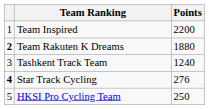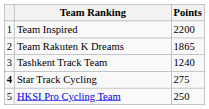 <table class="wikitable col3right">
 <tr>
 <th></th>
 <th style="width:230px; white-space:nowrap;">Team Ranking</th>
 <th style="width:20px;">Points</th>
 </tr>
 <tr>
 <td>1</td>
 <td> Team Inspired</td>
 <td>2200</td>
 </tr>
 <tr>
-<td><strong>2</strong></td>
+<td>2</td>
 <td> Team Rakuten K Dreams</td>
-<td>1880</td>
+<td>1865</td>
 </tr>
 <tr>
 <td>3</td>
 <td> Tashkent Track Team</td>
 <td>1240</td>
 </tr>
 <tr>
 <td><strong>4</strong></td>
 <td> Star Track Cycling</td>
-<td>276</td>
+<td>275</td>
 </tr>
 <tr>
 <td>5</td>
 <td> <a href='#'>HKSI Pro Cycling Team</a></td>
 <td>250</td>
 </tr>
 </table>
